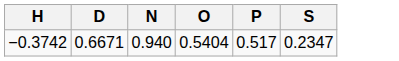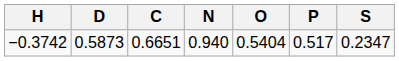 <table class="wikitable">
 <tr>
 <th>H</th>
 <th>D</th>
+<th>C</th>
 <th>N</th>
 <th>O</th>
 <th>P</th>
 <th>S</th>
 </tr>
 <tr>
 <td>−0.3742</td>
-<td>0.6671</td>
+<td>0.5873</td>
+<td>0.6651</td>
 <td>0.940</td>
 <td>0.5404</td>
 <td>0.517</td>
 <td>0.2347</td>
 </tr>
 </table>
